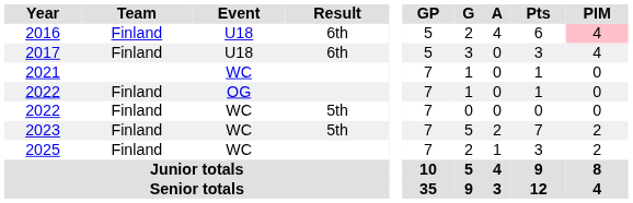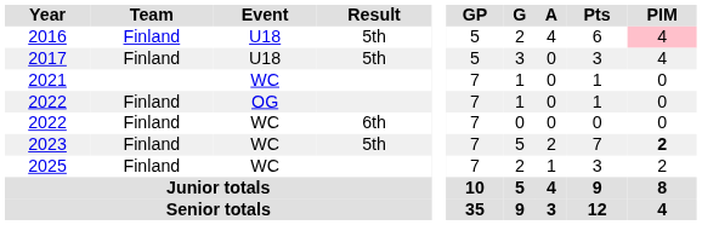 <table border="0" cellpadding="1" cellspacing="0" style="text-align:center; width:40em">
 <tr bgcolor="#e0e0e0">
 <th>Year</th>
 <th>Team</th>
 <th>Event</th>
 <th>Result</th>
 <th rowspan="97" bgcolor="#ffffff"> </th>
 <th>GP</th>
 <th>G</th>
 <th>A</th>
 <th>Pts</th>
 <th>PIM</th>
 </tr>
 <tr>
 <td><a href='#'>2016</a></td>
 <td><a href='#'>Finland</a></td>
 <td><a href='#'>U18</a></td>
-<td>6th</td>
+<td>5th</td>
 <td>5</td>
 <td>2</td>
 <td>4</td>
 <td>6</td>
 <td style="background: pink;">4</td>
 </tr>
 <tr bgcolor="#f0f0f0">
 <td><a href='#'>2017</a></td>
 <td>Finland</td>
 <td>U18</td>
-<td>6th</td>
+<td>5th</td>
 <td>5</td>
 <td>3</td>
 <td>0</td>
 <td>3</td>
 <td>4</td>
 </tr>
 <tr>
 <td><a href='#'>2021</a></td>
 <td></td>
 <td><a href='#'>WC</a></td>
 <td></td>
 <td>7</td>
 <td>1</td>
 <td>0</td>
 <td>1</td>
 <td>0</td>
 </tr>
 <tr bgcolor="#f0f0f0">
 <td><a href='#'>2022</a></td>
 <td>Finland</td>
 <td><a href='#'>OG</a></td>
 <td></td>
 <td>7</td>
 <td>1</td>
 <td>0</td>
 <td>1</td>
 <td>0</td>
 </tr>
 <tr>
 <td><a href='#'>2022</a></td>
 <td>Finland</td>
 <td>WC</td>
-<td>5th</td>
+<td>6th</td>
 <td>7</td>
 <td>0</td>
 <td>0</td>
 <td>0</td>
 <td>0</td>
 </tr>
 <tr bgcolor="#f0f0f0">
 <td><a href='#'>2023</a></td>
 <td>Finland</td>
 <td>WC</td>
 <td>5th</td>
 <td>7</td>
 <td>5</td>
 <td>2</td>
 <td>7</td>
-<td>2</td>
+<td><strong>2</strong></td>
 </tr>
 <tr>
 <td><a href='#'>2025</a></td>
 <td>Finland</td>
 <td>WC</td>
 <td></td>
 <td>7</td>
 <td>2</td>
 <td>1</td>
 <td>3</td>
 <td>2</td>
 </tr>
 <tr style="text-align:center; background:#e0e0e0">
 <th colspan="4">Junior totals</th>
 <th>10</th>
 <th>5</th>
 <th>4</th>
 <th>9</th>
 <th>8</th>
 </tr>
 <tr style="text-align:center; background:#e0e0e0">
 <th colspan="4">Senior totals</th>
 <th>35</th>
 <th>9</th>
 <th>3</th>
 <th>12</th>
 <th>4</th>
 </tr>
 </table>
